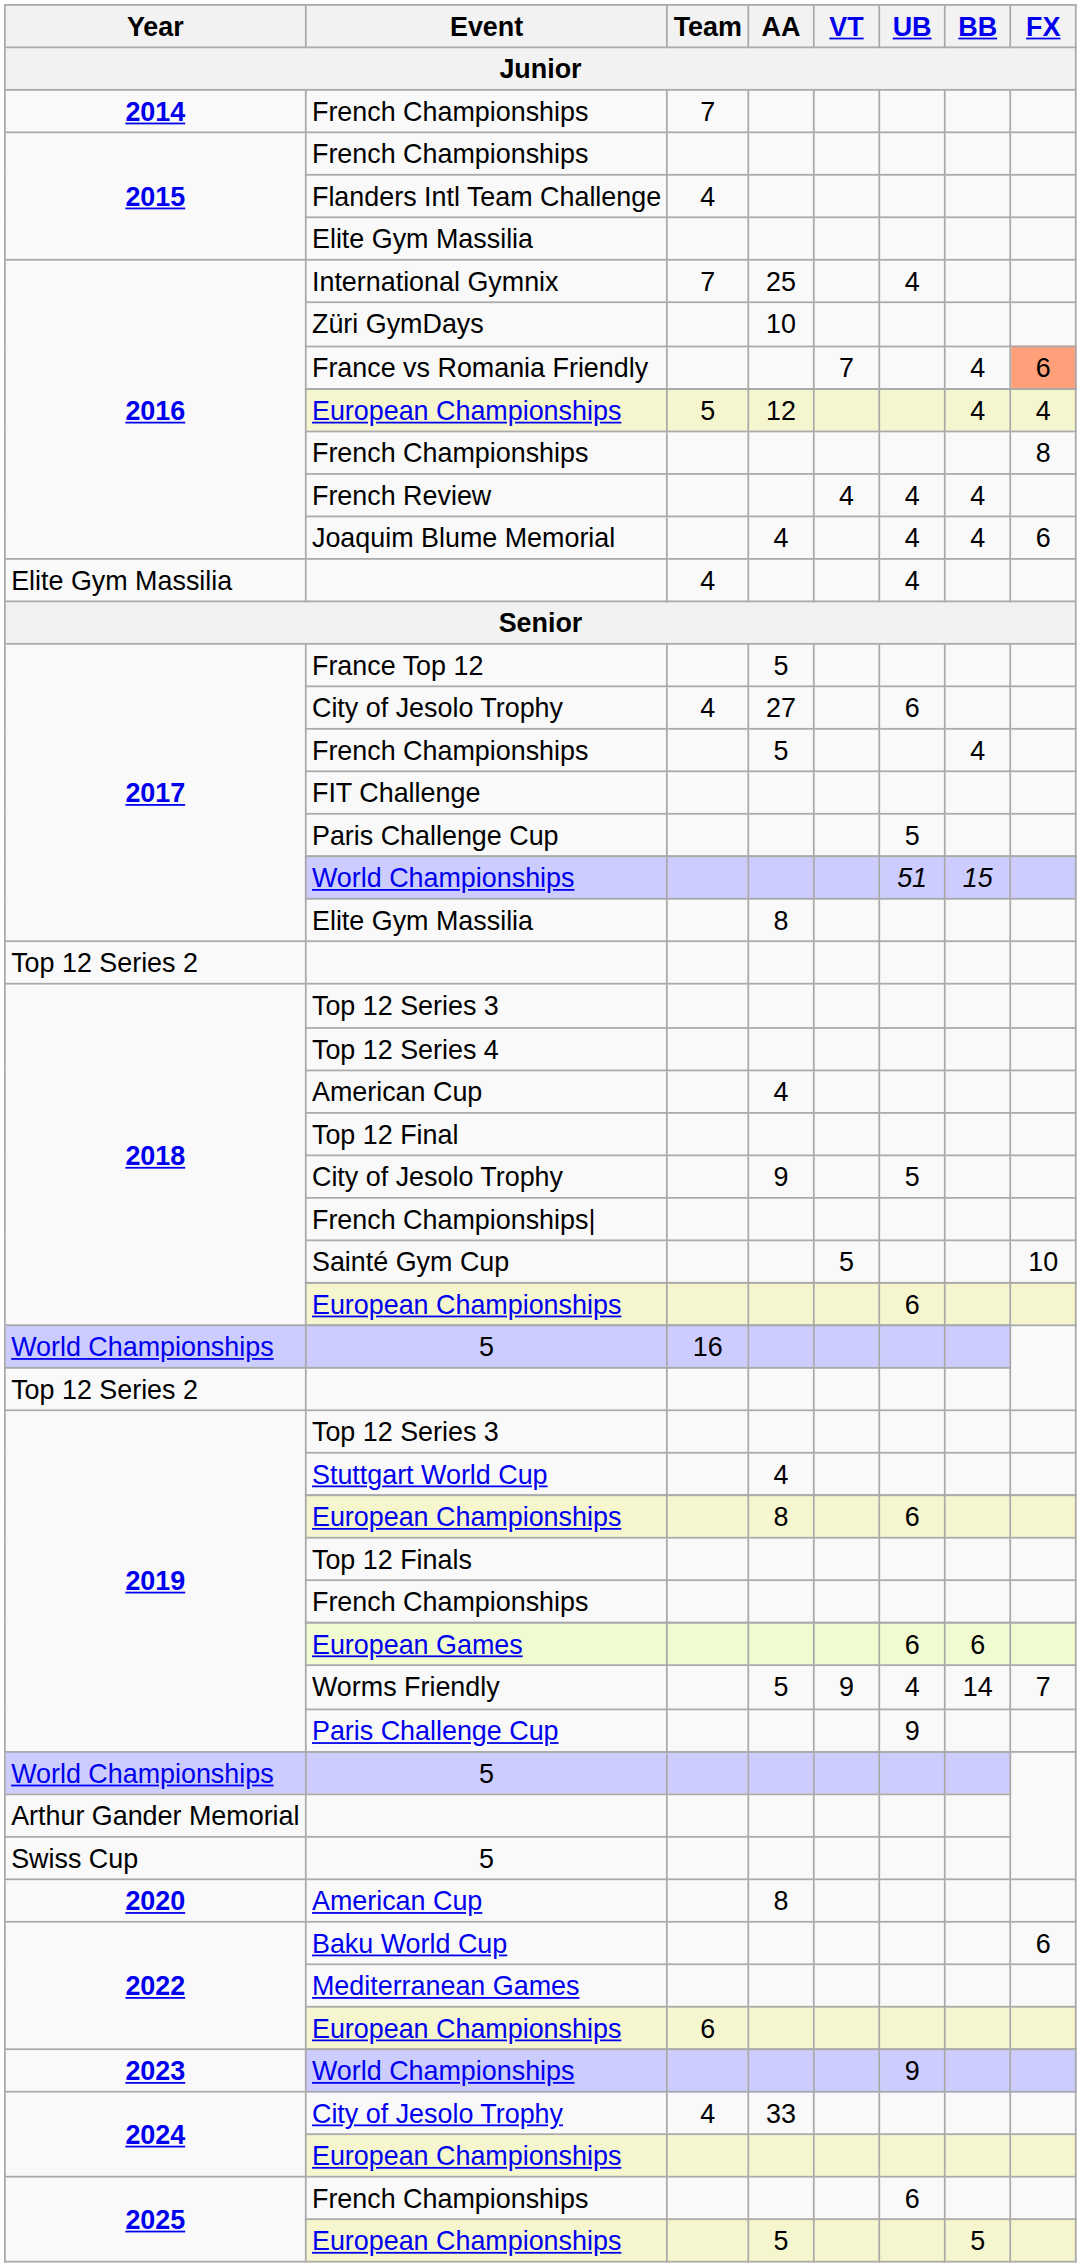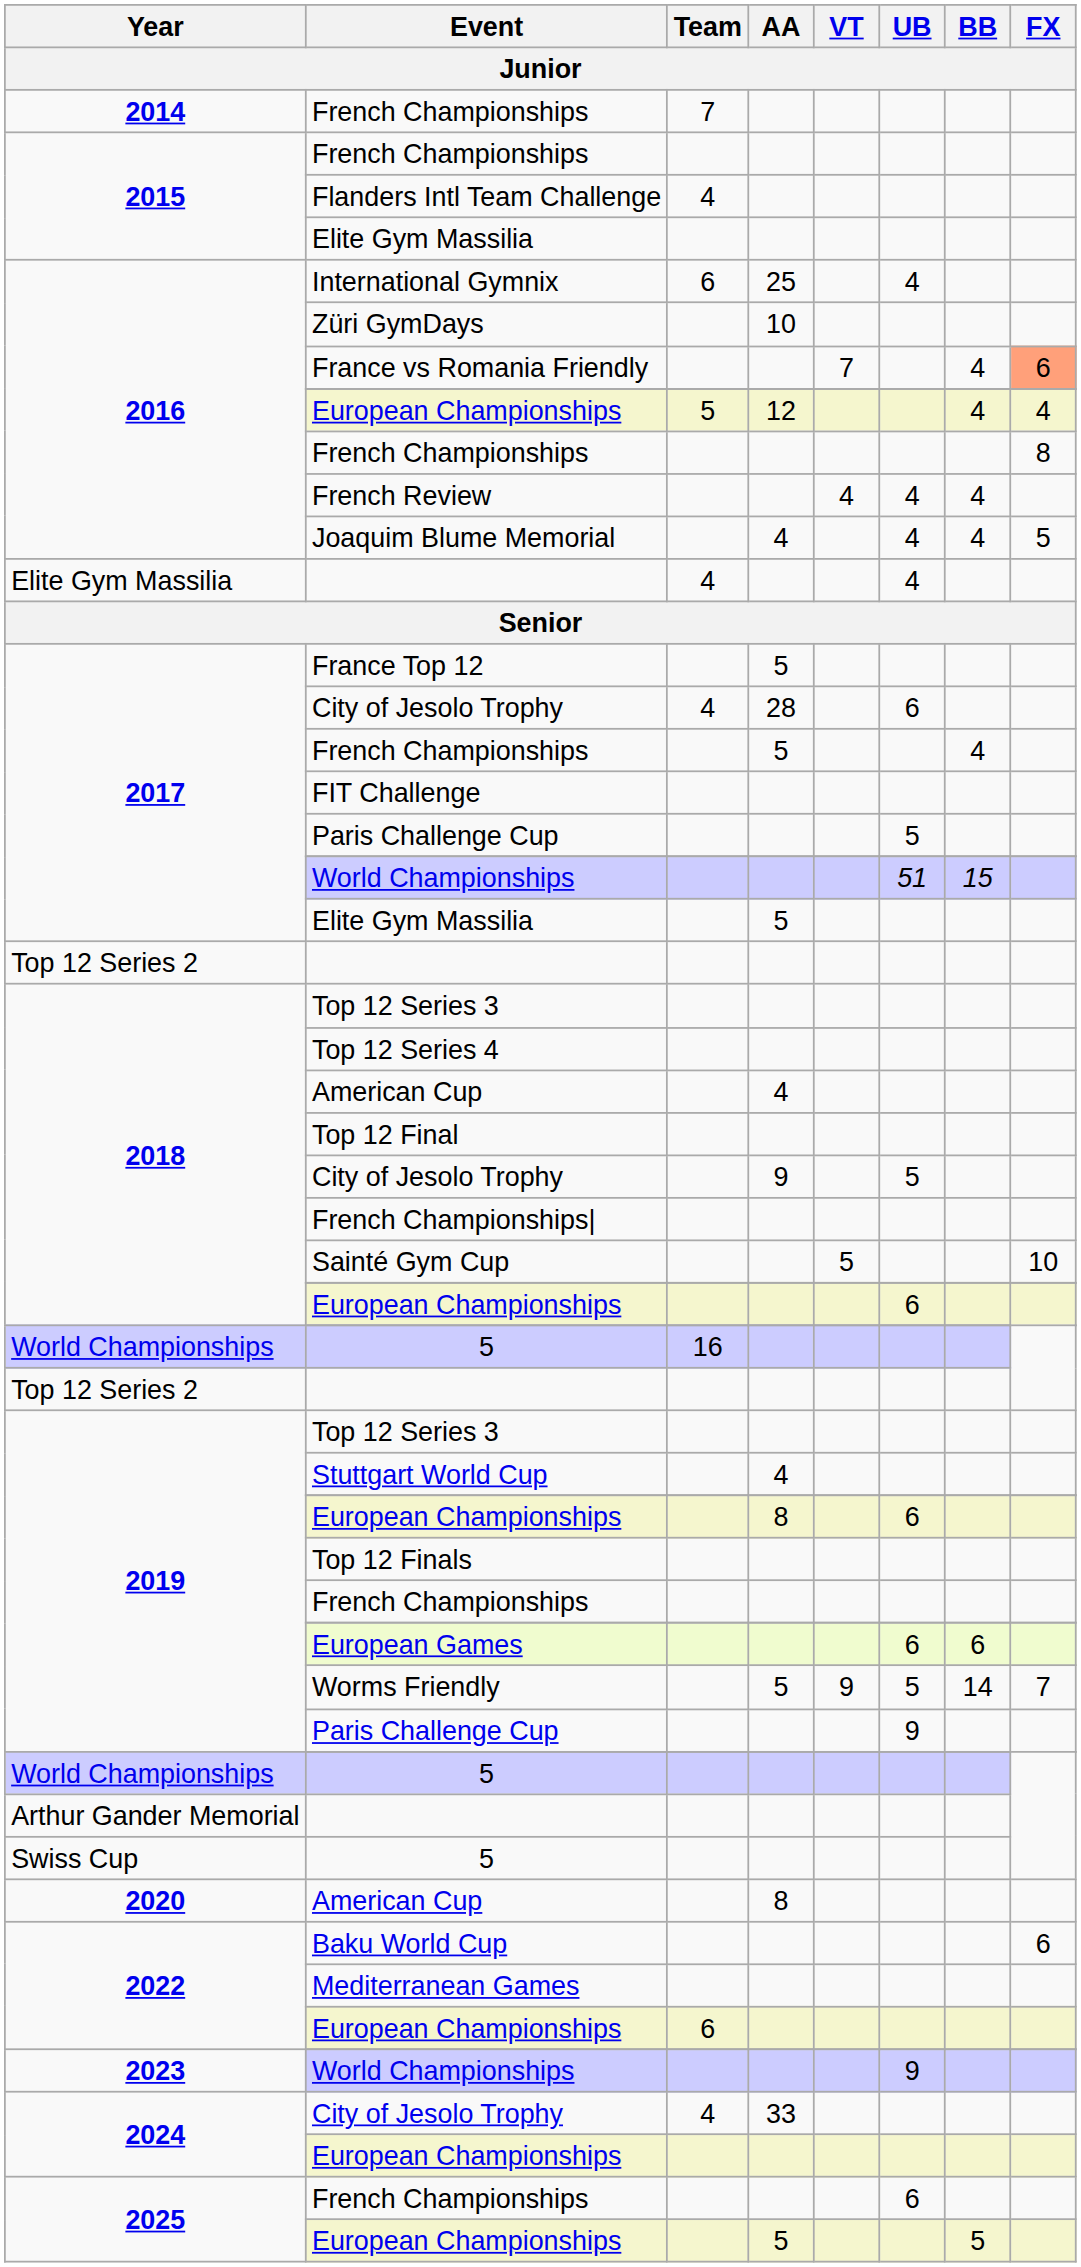 <table class="wikitable" style="text-align:center; font-size:95%;">
 <tr>
 <th align=center>Year</th>
 <th align=center>Event</th>
 <th style="width:30px;">Team</th>
 <th style="width:30px;">AA</th>
 <th style="width:30px;"><a href='#'>VT</a></th>
 <th style="width:30px;"><a href='#'>UB</a></th>
 <th style="width:30px;"><a href='#'>BB</a></th>
 <th style="width:30px;"><a href='#'>FX</a></th>
 </tr>
 <tr>
 <th colspan="8"><strong>Junior</strong></th>
 </tr>
 <tr>
 <td rowspan="1"><strong><a href='#'>2014</a></strong></td>
 <td align=left>French Championships</td>
 <td>7</td>
 <td></td>
 <td></td>
 <td></td>
 <td></td>
 <td></td>
 </tr>
 <tr>
 <td rowspan="3"><strong><a href='#'>2015</a></strong></td>
 <td align=left>French Championships</td>
 <td></td>
 <td></td>
 <td></td>
 <td></td>
 <td></td>
 <td></td>
 </tr>
 <tr>
 <td align=left>Flanders Intl Team Challenge</td>
 <td>4</td>
 <td></td>
 <td></td>
 <td></td>
 <td></td>
 <td></td>
 </tr>
 <tr>
 <td align=left>Elite Gym Massilia</td>
 <td></td>
 <td></td>
 <td></td>
 <td></td>
 <td></td>
 <td></td>
 </tr>
 <tr>
 <td rowspan="8"><strong><a href='#'>2016</a></strong></td>
 <td align=left>International Gymnix</td>
-<td>7</td>
+<td>6</td>
 <td>25</td>
 <td></td>
 <td>4</td>
 <td></td>
 <td></td>
 </tr>
 <tr>
 <td align=left>Züri GymDays</td>
 <td></td>
 <td>10</td>
 <td></td>
 <td></td>
 <td></td>
 <td></td>
 </tr>
 <tr>
 <td align=left>France vs Romania Friendly</td>
 <td></td>
 <td></td>
 <td>7</td>
 <td></td>
 <td>4</td>
 <td style="background: lightsalmon;">6</td>
 </tr>
 <tr>
 </tr>
 <tr bgcolor="#f5f6ce">
 <td align=left><a href='#'>European Championships</a></td>
 <td>5</td>
 <td>12</td>
 <td></td>
 <td></td>
 <td>4</td>
 <td>4</td>
 </tr>
 <tr>
 <td align=left>French Championships</td>
 <td></td>
 <td></td>
 <td></td>
 <td></td>
 <td></td>
 <td>8</td>
 </tr>
 <tr>
 <td align=left>French Review</td>
 <td></td>
 <td></td>
 <td>4</td>
 <td>4</td>
 <td>4</td>
 <td></td>
 </tr>
 <tr>
 <td align=left>Joaquim Blume Memorial</td>
 <td></td>
 <td>4</td>
 <td></td>
 <td>4</td>
 <td>4</td>
-<td>6</td>
+<td>5</td>
 </tr>
 <tr>
 <td align=left>Elite Gym Massilia</td>
 <td></td>
 <td>4</td>
 <td></td>
 <td></td>
 <td>4</td>
 <td></td>
 </tr>
 <tr>
 <th colspan="8"><strong>Senior</strong></th>
 </tr>
 <tr>
 <td rowspan="8"><strong><a href='#'>2017</a></strong></td>
 <td align=left>France Top 12</td>
 <td></td>
 <td>5</td>
 <td></td>
 <td></td>
 <td></td>
 <td></td>
 </tr>
 <tr>
 <td align=left>City of Jesolo Trophy</td>
 <td>4</td>
-<td>27</td>
+<td>28</td>
 <td></td>
 <td>6</td>
 <td></td>
 <td></td>
 </tr>
 <tr>
 <td align=left>French Championships</td>
 <td></td>
 <td>5</td>
 <td></td>
 <td></td>
 <td>4</td>
 <td></td>
 </tr>
 <tr>
 <td align=left>FIT Challenge</td>
 <td></td>
 <td></td>
 <td></td>
 <td></td>
 <td></td>
 <td></td>
 </tr>
 <tr>
 <td align=left>Paris Challenge Cup</td>
 <td></td>
 <td></td>
 <td></td>
 <td>5</td>
 <td></td>
 <td></td>
 </tr>
 <tr>
 </tr>
 <tr bgcolor="#ccccff">
 <td align=left><a href='#'>World Championships</a></td>
 <td></td>
 <td></td>
 <td></td>
 <td><em>51</em></td>
 <td><em>15</em></td>
 <td></td>
 </tr>
 <tr>
 <td align=left>Elite Gym Massilia</td>
 <td></td>
-<td>8</td>
+<td>5</td>
 <td></td>
 <td></td>
 <td></td>
 <td></td>
 </tr>
 <tr>
 <td align=left>Top 12 Series 2</td>
 <td></td>
 <td></td>
 <td></td>
 <td></td>
 <td></td>
 <td></td>
 </tr>
 <tr>
 <td rowspan="10"><strong><a href='#'>2018</a></strong></td>
 <td align=left>Top 12 Series 3</td>
 <td></td>
 <td></td>
 <td></td>
 <td></td>
 <td></td>
 <td></td>
 </tr>
 <tr>
 <td align=left>Top 12 Series 4</td>
 <td></td>
 <td></td>
 <td></td>
 <td></td>
 <td></td>
 <td></td>
 </tr>
 <tr>
 <td align=left>American Cup</td>
 <td></td>
 <td>4</td>
 <td></td>
 <td></td>
 <td></td>
 <td></td>
 </tr>
 <tr>
 <td align=left>Top 12 Final</td>
 <td></td>
 <td></td>
 <td></td>
 <td></td>
 <td></td>
 <td></td>
 </tr>
 <tr>
 <td align=left>City of Jesolo Trophy</td>
 <td></td>
 <td>9</td>
 <td></td>
 <td>5</td>
 <td></td>
 <td></td>
 </tr>
 <tr>
 <td align=left>French Championships|</td>
 <td></td>
 <td></td>
 <td></td>
 <td></td>
 <td></td>
 <td></td>
 </tr>
 <tr>
 <td align=left>Sainté Gym Cup</td>
 <td></td>
 <td></td>
 <td>5</td>
 <td></td>
 <td></td>
 <td>10</td>
 </tr>
 <tr>
 </tr>
 <tr bgcolor="#f5f6ce">
 <td align=left><a href='#'>European Championships</a></td>
 <td></td>
 <td></td>
 <td></td>
 <td>6</td>
 <td></td>
 <td></td>
 </tr>
 <tr>
 </tr>
 <tr bgcolor="#ccccff">
 <td align=left><a href='#'>World Championships</a></td>
 <td>5</td>
 <td>16</td>
 <td></td>
 <td></td>
 <td></td>
 <td></td>
 </tr>
 <tr>
 <td align=left>Top 12 Series 2</td>
 <td></td>
 <td></td>
 <td></td>
 <td></td>
 <td></td>
 <td></td>
 </tr>
 <tr>
 <td rowspan="11"><strong><a href='#'>2019</a></strong></td>
 <td align=left>Top 12 Series 3</td>
 <td></td>
 <td></td>
 <td></td>
 <td></td>
 <td></td>
 <td></td>
 </tr>
 <tr>
 <td align=left><a href='#'>Stuttgart World Cup</a></td>
 <td></td>
 <td>4</td>
 <td></td>
 <td></td>
 <td></td>
 <td></td>
 </tr>
 <tr>
 </tr>
 <tr bgcolor="#f5f6ce">
 <td align=left><a href='#'>European Championships</a></td>
 <td></td>
 <td>8</td>
 <td></td>
 <td>6</td>
 <td></td>
 <td></td>
 </tr>
 <tr>
 <td align=left>Top 12 Finals</td>
 <td></td>
 <td></td>
 <td></td>
 <td></td>
 <td></td>
 <td></td>
 </tr>
 <tr>
 <td align=left>French Championships</td>
 <td></td>
 <td></td>
 <td></td>
 <td></td>
 <td></td>
 <td></td>
 </tr>
 <tr>
 </tr>
 <tr bgcolor=#f0fccf>
 <td align=left><a href='#'>European Games</a></td>
 <td></td>
 <td></td>
 <td></td>
 <td>6</td>
 <td>6</td>
 <td></td>
 </tr>
 <tr>
 <td align=left>Worms Friendly</td>
 <td></td>
 <td>5</td>
 <td>9</td>
-<td>4</td>
+<td>5</td>
 <td>14</td>
 <td>7</td>
 </tr>
 <tr>
 <td align=left><a href='#'>Paris Challenge Cup</a></td>
 <td></td>
 <td></td>
 <td></td>
 <td>9</td>
 <td></td>
 <td></td>
 </tr>
 <tr>
 </tr>
 <tr bgcolor="#ccccff">
 <td align=left><a href='#'>World Championships</a></td>
 <td>5</td>
 <td></td>
 <td></td>
 <td></td>
 <td></td>
 <td></td>
 </tr>
 <tr>
 <td align=left>Arthur Gander Memorial</td>
 <td></td>
 <td></td>
 <td></td>
 <td></td>
 <td></td>
 <td></td>
 </tr>
 <tr>
 <td align=left>Swiss Cup</td>
 <td>5</td>
 <td></td>
 <td></td>
 <td></td>
 <td></td>
 <td></td>
 </tr>
 <tr>
 <td rowspan="1"><strong><a href='#'>2020</a></strong></td>
 <td align=left><a href='#'>American Cup</a></td>
 <td></td>
 <td>8</td>
 <td></td>
 <td></td>
 <td></td>
 <td></td>
 </tr>
 <tr>
 <td rowspan="3"><strong><a href='#'>2022</a></strong></td>
 <td align=left><a href='#'>Baku World Cup</a></td>
 <td></td>
 <td></td>
 <td></td>
 <td></td>
 <td></td>
 <td>6</td>
 </tr>
 <tr>
 <td align=left><a href='#'>Mediterranean Games</a></td>
 <td></td>
 <td></td>
 <td></td>
 <td></td>
 <td></td>
 <td></td>
 </tr>
 <tr bgcolor=#F5F6CE>
 <td align=left><a href='#'>European Championships</a></td>
 <td>6</td>
 <td></td>
 <td></td>
 <td></td>
 <td></td>
 <td></td>
 </tr>
 <tr>
 <td rowspan="2"><strong><a href='#'>2023</a></strong></td>
 </tr>
 <tr bgcolor=#CCCCFF>
 <td align=left><a href='#'>World Championships</a></td>
 <td></td>
 <td></td>
 <td></td>
 <td>9</td>
 <td></td>
 <td></td>
 </tr>
 <tr>
 <td rowspan="2"><strong><a href='#'>2024</a></strong></td>
 <td align=left><a href='#'>City of Jesolo Trophy</a></td>
 <td>4</td>
 <td>33</td>
 <td></td>
 <td></td>
 <td></td>
 <td></td>
 </tr>
 <tr bgcolor=#F5F6CE>
 <td align=left><a href='#'>European Championships</a></td>
 <td></td>
 <td></td>
 <td></td>
 <td></td>
 <td></td>
 <td></td>
 </tr>
 <tr>
 <td rowspan="2"><strong><a href='#'>2025</a></strong></td>
 <td align=left>French Championships</td>
 <td></td>
 <td></td>
 <td></td>
 <td>6</td>
 <td></td>
 <td></td>
 </tr>
 <tr bgcolor=#F5F6CE>
 <td align=left><a href='#'>European Championships</a></td>
 <td></td>
 <td>5</td>
 <td></td>
 <td></td>
 <td>5</td>
 <td></td>
 </tr>
 </table>
